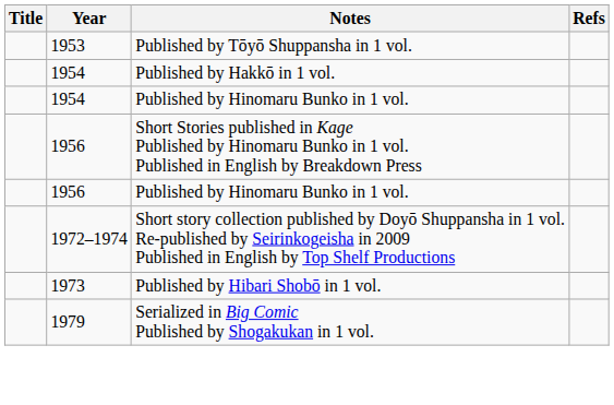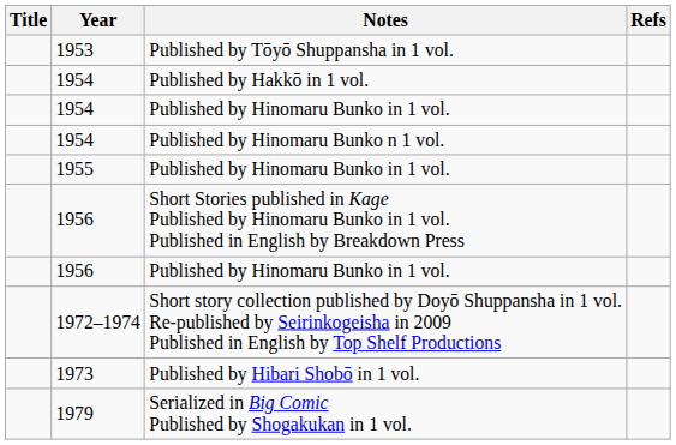 <table class="wikitable sortable">
 <tr>
 <th>Title</th>
 <th>Year</th>
 <th class=unsortable>Notes</th>
 <th class=unsortable>Refs</th>
 </tr>
 <tr>
 <td></td>
 <td>1953</td>
 <td>Published by Tōyō Shuppansha in 1 vol.</td>
 <td></td>
 </tr>
 <tr>
 <td></td>
 <td>1954</td>
 <td>Published by Hakkō in 1 vol.</td>
 <td></td>
 </tr>
 <tr>
 <td></td>
 <td>1954</td>
+<td>Published by Hinomaru Bunko in 1 vol.</td>
+<td></td>
+</tr>
+<tr>
+<td></td>
+<td>1954</td>
+<td>Published by Hinomaru Bunko n 1 vol.</td>
+<td></td>
+</tr>
+<tr>
+<td></td>
+<td>1955</td>
 <td>Published by Hinomaru Bunko in 1 vol.</td>
 <td></td>
 </tr>
 <tr>
 <td></td>
 <td>1956</td>
 <td>Short Stories published in <em>Kage</em><br>Published by Hinomaru Bunko in 1 vol.<br>Published in English by Breakdown Press</td>
 <td></td>
 </tr>
 <tr>
 <td></td>
 <td>1956</td>
 <td>Published by Hinomaru Bunko in 1 vol.</td>
 <td></td>
 </tr>
 <tr>
 <td></td>
 <td>1972–1974</td>
 <td>Short story collection published by Doyō Shuppansha in 1 vol.<br>Re-published by <a href='#'>Seirinkogeisha</a> in 2009<br>Published in English by <a href='#'>Top Shelf Productions</a></td>
 <td></td>
 </tr>
 <tr>
 <td></td>
 <td>1973</td>
 <td>Published by <a href='#'>Hibari Shobō</a> in 1 vol.</td>
 <td></td>
 </tr>
 <tr>
 <td></td>
 <td>1979</td>
 <td>Serialized in <em><a href='#'>Big Comic</a></em><br>Published by <a href='#'>Shogakukan</a> in 1 vol.</td>
 <td></td>
 </tr>
 </table>
